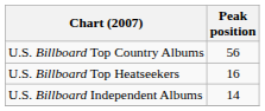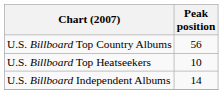 <table class="wikitable">
 <tr>
 <th>Chart (2007)</th>
 <th>Peak<br>position</th>
 </tr>
 <tr>
 <td>U.S. <em>Billboard</em> Top Country Albums</td>
 <td align="center">56</td>
 </tr>
 <tr>
 <td>U.S. <em>Billboard</em> Top Heatseekers</td>
-<td align="center">16</td>
+<td align="center">10</td>
 </tr>
 <tr>
 <td>U.S. <em>Billboard</em> Independent Albums</td>
 <td align="center">14</td>
 </tr>
 <tr>
 </tr>
 </table>
